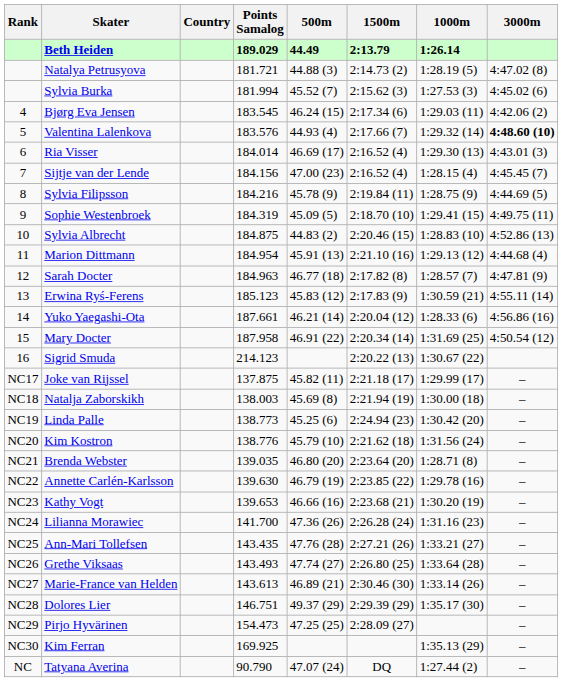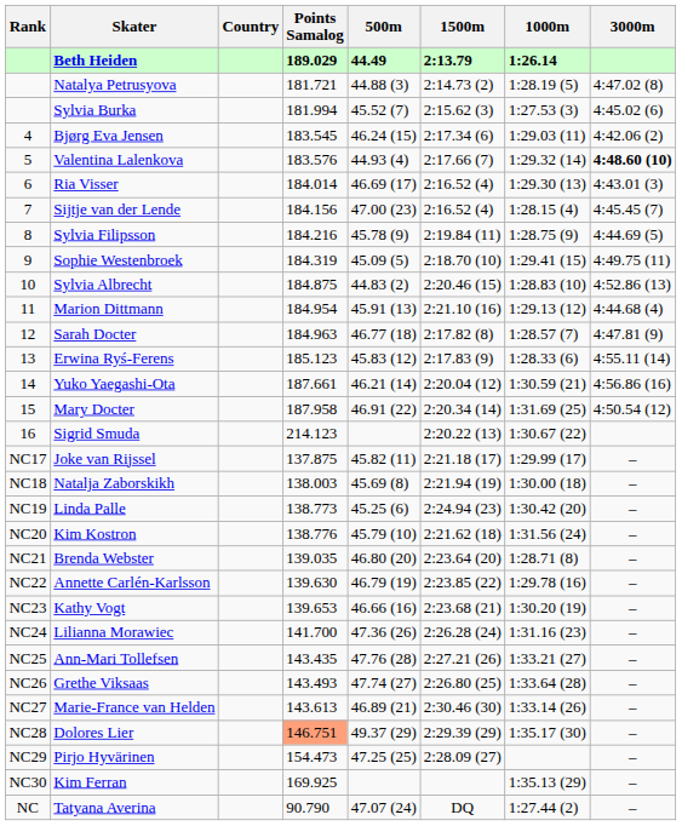 <table class="wikitable sortable" style="text-align:left">
 <tr>
 <th>Rank</th>
 <th>Skater</th>
 <th>Country</th>
 <th>Points <br> Samalog</th>
 <th>500m</th>
 <th>1500m</th>
 <th>1000m</th>
 <th>3000m</th>
 </tr>
 <tr bgcolor=ccffcc>
 <td style="text-align:center"></td>
 <td><strong><a href='#'>Beth Heiden</a></strong></td>
 <td></td>
 <td><strong>189.029</strong></td>
 <td><strong>44.49</strong> </td>
 <td><strong>2:13.79</strong> </td>
 <td><strong>1:26.14</strong> </td>
 <td></td>
 </tr>
 <tr>
 <td style="text-align:center"></td>
 <td><a href='#'>Natalya Petrusyova</a></td>
 <td></td>
 <td>181.721</td>
 <td>44.88 (3)</td>
 <td>2:14.73 (2)</td>
 <td>1:28.19 (5)</td>
 <td>4:47.02 (8)</td>
 </tr>
 <tr>
 <td style="text-align:center"></td>
 <td><a href='#'>Sylvia Burka</a></td>
 <td></td>
 <td>181.994</td>
 <td>45.52 (7)</td>
 <td>2:15.62 (3)</td>
 <td>1:27.53 (3)</td>
 <td>4:45.02 (6)</td>
 </tr>
 <tr>
 <td style="text-align:center">4</td>
 <td><a href='#'>Bjørg Eva Jensen</a></td>
 <td></td>
 <td>183.545</td>
 <td>46.24 (15)</td>
 <td>2:17.34 (6)</td>
 <td>1:29.03 (11)</td>
 <td>4:42.06 (2)</td>
 </tr>
 <tr>
 <td style="text-align:center">5</td>
 <td><a href='#'>Valentina Lalenkova</a></td>
 <td></td>
 <td>183.576</td>
 <td>44.93 (4)</td>
 <td>2:17.66 (7)</td>
 <td>1:29.32 (14)</td>
 <td><strong>4:48.60 (10)</strong></td>
 </tr>
 <tr>
 <td style="text-align:center">6</td>
 <td><a href='#'>Ria Visser</a></td>
 <td></td>
 <td>184.014</td>
 <td>46.69 (17)</td>
 <td>2:16.52 (4)</td>
 <td>1:29.30 (13)</td>
 <td>4:43.01 (3)</td>
 </tr>
 <tr>
 <td style="text-align:center">7</td>
 <td><a href='#'>Sijtje van der Lende</a></td>
 <td></td>
 <td>184.156</td>
 <td>47.00 (23)</td>
 <td>2:16.52 (4)</td>
 <td>1:28.15 (4)</td>
 <td>4:45.45 (7)</td>
 </tr>
 <tr>
 <td style="text-align:center">8</td>
 <td><a href='#'>Sylvia Filipsson</a></td>
 <td></td>
 <td>184.216</td>
 <td>45.78 (9)</td>
 <td>2:19.84 (11)</td>
 <td>1:28.75 (9)</td>
 <td>4:44.69 (5)</td>
 </tr>
 <tr>
 <td style="text-align:center">9</td>
 <td><a href='#'>Sophie Westenbroek</a></td>
 <td></td>
 <td>184.319</td>
 <td>45.09 (5)</td>
 <td>2:18.70 (10)</td>
 <td>1:29.41 (15)</td>
 <td>4:49.75 (11)</td>
 </tr>
 <tr>
 <td style="text-align:center">10</td>
 <td><a href='#'>Sylvia Albrecht</a></td>
 <td></td>
 <td>184.875</td>
 <td>44.83 (2)</td>
 <td>2:20.46 (15)</td>
 <td>1:28.83 (10)</td>
 <td>4:52.86 (13)</td>
 </tr>
 <tr>
 <td style="text-align:center">11</td>
 <td><a href='#'>Marion Dittmann</a></td>
 <td></td>
 <td>184.954</td>
 <td>45.91 (13)</td>
 <td>2:21.10 (16)</td>
 <td>1:29.13 (12)</td>
 <td>4:44.68 (4)</td>
 </tr>
 <tr>
 <td style="text-align:center">12</td>
 <td><a href='#'>Sarah Docter</a></td>
 <td></td>
 <td>184.963</td>
 <td>46.77 (18)</td>
 <td>2:17.82 (8)</td>
 <td>1:28.57 (7)</td>
 <td>4:47.81 (9)</td>
 </tr>
 <tr>
 <td style="text-align:center">13</td>
 <td><a href='#'>Erwina Ryś-Ferens</a></td>
 <td></td>
 <td>185.123</td>
 <td>45.83 (12)</td>
 <td>2:17.83 (9)</td>
-<td>1:30.59 (21)</td>
+<td>1:28.33 (6)</td>
 <td>4:55.11 (14)</td>
 </tr>
 <tr>
 <td style="text-align:center">14</td>
 <td><a href='#'>Yuko Yaegashi-Ota</a></td>
 <td></td>
 <td>187.661</td>
 <td>46.21 (14)</td>
 <td>2:20.04 (12)</td>
-<td>1:28.33 (6)</td>
+<td>1:30.59 (21)</td>
 <td>4:56.86 (16)</td>
 </tr>
 <tr>
 <td style="text-align:center">15</td>
 <td><a href='#'>Mary Docter</a></td>
 <td></td>
 <td>187.958</td>
 <td>46.91 (22)</td>
 <td>2:20.34 (14)</td>
 <td>1:31.69 (25)</td>
 <td>4:50.54 (12)</td>
 </tr>
 <tr>
 <td style="text-align:center">16</td>
 <td><a href='#'>Sigrid Smuda</a></td>
 <td></td>
 <td>214.123</td>
 <td></td>
 <td>2:20.22 (13)</td>
 <td>1:30.67 (22)</td>
 <td></td>
 </tr>
 <tr>
 <td style="text-align:center">NC17</td>
 <td><a href='#'>Joke van Rijssel</a></td>
 <td></td>
 <td>137.875</td>
 <td>45.82 (11)</td>
 <td>2:21.18 (17)</td>
 <td>1:29.99 (17)</td>
 <td style="text-align:center">–</td>
 </tr>
 <tr>
 <td style="text-align:center">NC18</td>
 <td><a href='#'>Natalja Zaborskikh</a></td>
 <td></td>
 <td>138.003</td>
 <td>45.69 (8)</td>
 <td>2:21.94 (19)</td>
 <td>1:30.00 (18)</td>
 <td style="text-align:center">–</td>
 </tr>
 <tr>
 <td style="text-align:center">NC19</td>
 <td><a href='#'>Linda Palle</a></td>
 <td></td>
 <td>138.773</td>
 <td>45.25 (6)</td>
 <td>2:24.94 (23)</td>
 <td>1:30.42 (20)</td>
 <td style="text-align:center">–</td>
 </tr>
 <tr>
 <td style="text-align:center">NC20</td>
 <td><a href='#'>Kim Kostron</a></td>
 <td></td>
 <td>138.776</td>
 <td>45.79 (10)</td>
 <td>2:21.62 (18)</td>
 <td>1:31.56 (24)</td>
 <td style="text-align:center">–</td>
 </tr>
 <tr>
 <td style="text-align:center">NC21</td>
 <td><a href='#'>Brenda Webster</a></td>
 <td></td>
 <td>139.035</td>
 <td>46.80 (20)</td>
 <td>2:23.64 (20)</td>
 <td>1:28.71 (8)</td>
 <td style="text-align:center">–</td>
 </tr>
 <tr>
 <td style="text-align:center">NC22</td>
 <td><a href='#'>Annette Carlén-Karlsson</a></td>
 <td></td>
 <td>139.630</td>
 <td>46.79 (19)</td>
 <td>2:23.85 (22)</td>
 <td>1:29.78 (16)</td>
 <td style="text-align:center">–</td>
 </tr>
 <tr>
 <td style="text-align:center">NC23</td>
 <td><a href='#'>Kathy Vogt</a></td>
 <td></td>
 <td>139.653</td>
 <td>46.66 (16)</td>
 <td>2:23.68 (21)</td>
 <td>1:30.20 (19)</td>
 <td style="text-align:center">–</td>
 </tr>
 <tr>
 <td style="text-align:center">NC24</td>
 <td><a href='#'>Lilianna Morawiec</a></td>
 <td></td>
 <td>141.700</td>
 <td>47.36 (26)</td>
 <td>2:26.28 (24)</td>
 <td>1:31.16 (23)</td>
 <td style="text-align:center">–</td>
 </tr>
 <tr>
 <td style="text-align:center">NC25</td>
 <td><a href='#'>Ann-Mari Tollefsen</a></td>
 <td></td>
 <td>143.435</td>
 <td>47.76 (28)</td>
 <td>2:27.21 (26)</td>
 <td>1:33.21 (27)</td>
 <td style="text-align:center">–</td>
 </tr>
 <tr>
 <td style="text-align:center">NC26</td>
 <td><a href='#'>Grethe Viksaas</a></td>
 <td></td>
 <td>143.493</td>
 <td>47.74 (27)</td>
 <td>2:26.80 (25)</td>
 <td>1:33.64 (28)</td>
 <td style="text-align:center">–</td>
 </tr>
 <tr>
 <td style="text-align:center">NC27</td>
 <td><a href='#'>Marie-France van Helden</a></td>
 <td></td>
 <td>143.613</td>
 <td>46.89 (21)</td>
 <td>2:30.46 (30)</td>
 <td>1:33.14 (26)</td>
 <td style="text-align:center">–</td>
 </tr>
 <tr>
 <td style="text-align:center">NC28</td>
 <td><a href='#'>Dolores Lier</a></td>
 <td></td>
-<td>146.751</td>
+<td style="background: lightsalmon;">146.751</td>
 <td>49.37 (29)</td>
 <td>2:29.39 (29)</td>
 <td>1:35.17 (30)</td>
 <td style="text-align:center">–</td>
 </tr>
 <tr>
 <td style="text-align:center">NC29</td>
 <td><a href='#'>Pirjo Hyvärinen</a></td>
 <td></td>
 <td>154.473</td>
 <td>47.25 (25)</td>
 <td>2:28.09 (27)</td>
 <td></td>
 <td style="text-align:center">–</td>
 </tr>
 <tr>
 <td style="text-align:center">NC30</td>
 <td><a href='#'>Kim Ferran</a></td>
 <td></td>
 <td>169.925</td>
 <td></td>
 <td></td>
 <td>1:35.13 (29)</td>
 <td style="text-align:center">–</td>
 </tr>
 <tr>
 <td style="text-align:center">NC</td>
 <td><a href='#'>Tatyana Averina</a></td>
 <td></td>
 <td>90.790</td>
 <td>47.07 (24)</td>
 <td style="text-align:center">DQ</td>
 <td>1:27.44 (2)</td>
 <td style="text-align:center">–</td>
 </tr>
 </table>
